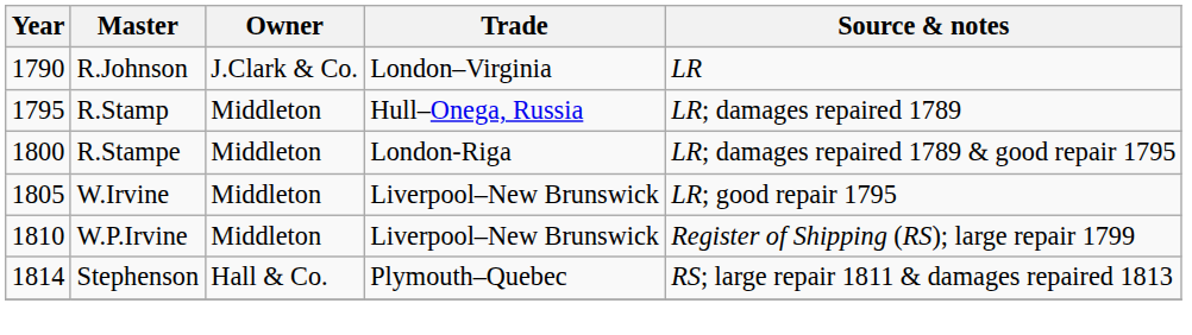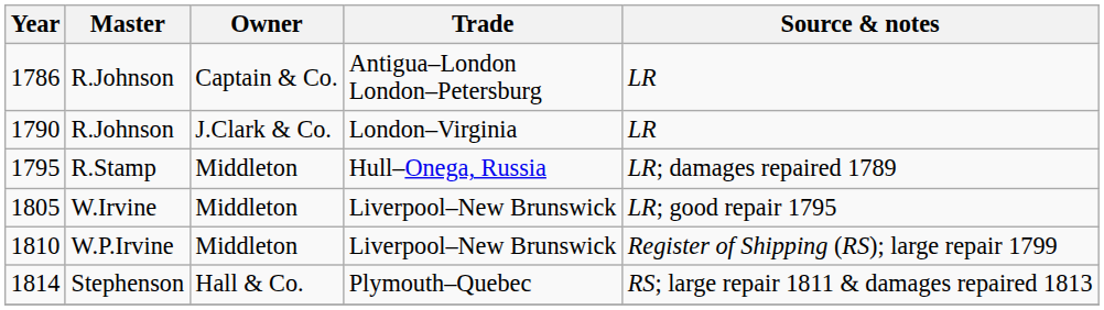 <table class="sortable wikitable">
 <tr>
 <th>Year</th>
 <th>Master</th>
 <th>Owner</th>
 <th>Trade</th>
 <th>Source & notes</th>
+</tr>
+<tr>
+<td>1786</td>
+<td>R.Johnson</td>
+<td>Captain & Co.</td>
+<td>Antigua–London<br>London–Petersburg</td>
+<td><em>LR</em></td>
 </tr>
 <tr>
 <td>1790</td>
 <td>R.Johnson</td>
 <td>J.Clark & Co.</td>
 <td>London–Virginia</td>
 <td><em>LR</em></td>
 </tr>
 <tr>
 <td>1795</td>
 <td>R.Stamp</td>
 <td>Middleton</td>
 <td>Hull–<a href='#'>Onega, Russia</a></td>
 <td><em>LR</em>; damages repaired 1789</td>
-</tr>
-<tr>
-<td>1800</td>
-<td>R.Stampe</td>
-<td>Middleton</td>
-<td>London-Riga</td>
-<td><em>LR</em>; damages repaired 1789 & good repair 1795</td>
 </tr>
 <tr>
 <td>1805</td>
 <td>W.Irvine</td>
 <td>Middleton</td>
 <td>Liverpool–New Brunswick</td>
 <td><em>LR</em>; good repair 1795</td>
 </tr>
 <tr>
 <td>1810</td>
 <td>W.P.Irvine</td>
 <td>Middleton</td>
 <td>Liverpool–New Brunswick</td>
 <td><em>Register of Shipping</em> (<em>RS</em>); large repair 1799</td>
 </tr>
 <tr>
 <td>1814</td>
 <td>Stephenson</td>
 <td>Hall & Co.</td>
 <td>Plymouth–Quebec</td>
 <td><em>RS</em>; large repair 1811 & damages repaired 1813</td>
 </tr>
 <tr>
 </tr>
 </table>
